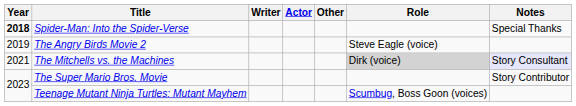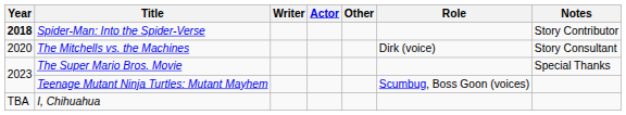 <table class="wikitable">
 <tr>
 <th>Year</th>
 <th>Title</th>
 <th>Writer</th>
 <th><a href='#'>Actor</a></th>
 <th>Other</th>
 <th>Role</th>
 <th>Notes</th>
 </tr>
 <tr>
 <td><strong>2018</strong></td>
 <td><em><a href='#'>Spider-Man: Into the Spider-Verse</a></em></td>
 <td></td>
 <td></td>
 <td></td>
 <td></td>
-<td>Special Thanks</td>
+<td>Story Contributor</td>
 </tr>
 <tr>
-<td>2019</td>
-<td><em><a href='#'>The Angry Birds Movie 2</a></em></td>
-<td></td>
-<td></td>
-<td></td>
-<td>Steve Eagle (voice)</td>
-<td></td>
-</tr>
-<tr>
-<td>2021</td>
+<td>2020</td>
 <td><em><a href='#'>The Mitchells vs. the Machines</a></em></td>
 <td></td>
 <td></td>
 <td></td>
-<td style="background: lightgrey;">Dirk (voice)</td>
-<td style="background: lavender;">Story Consultant</td>
+<td>Dirk (voice)</td>
+<td>Story Consultant</td>
 </tr>
 <tr>
 <td rowspan="2">2023</td>
 <td><em><a href='#'>The Super Mario Bros. Movie</a></em></td>
 <td></td>
 <td></td>
 <td></td>
 <td></td>
-<td>Story Contributor</td>
+<td>Special Thanks</td>
 </tr>
 <tr>
 <td><em><a href='#'>Teenage Mutant Ninja Turtles: Mutant Mayhem</a></em></td>
 <td></td>
 <td></td>
 <td></td>
 <td><a href='#'>Scumbug</a>, Boss Goon (voices)</td>
 <td></td>
 </tr>
+<tr>
+<td>TBA</td>
+<td><em>I, Chihuahua</em></td>
+<td></td>
+<td></td>
+<td></td>
+<td></td>
+<td></td>
+</tr>
 </table>
